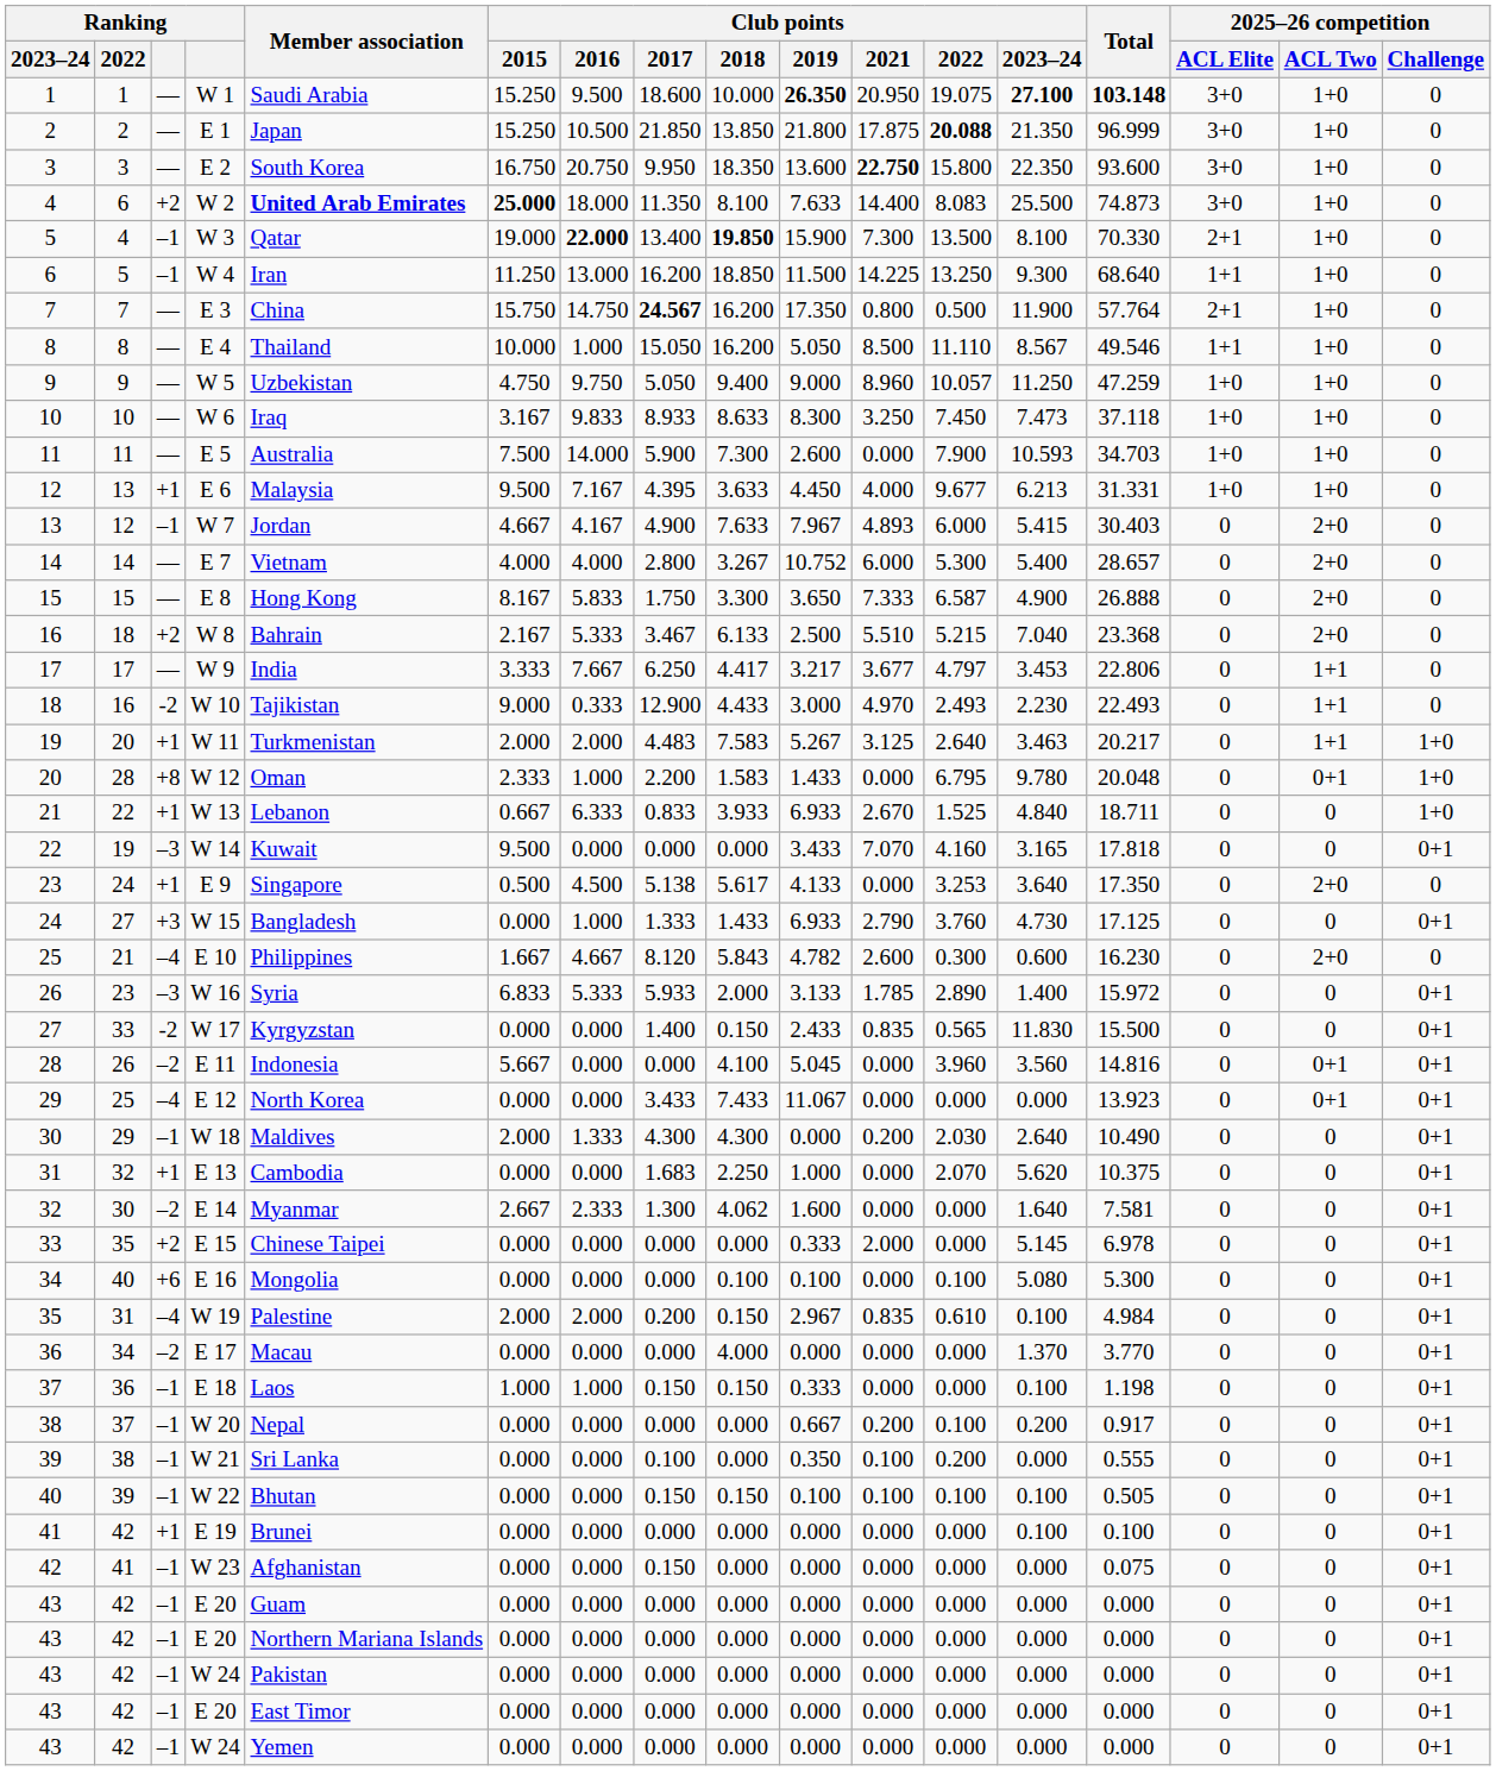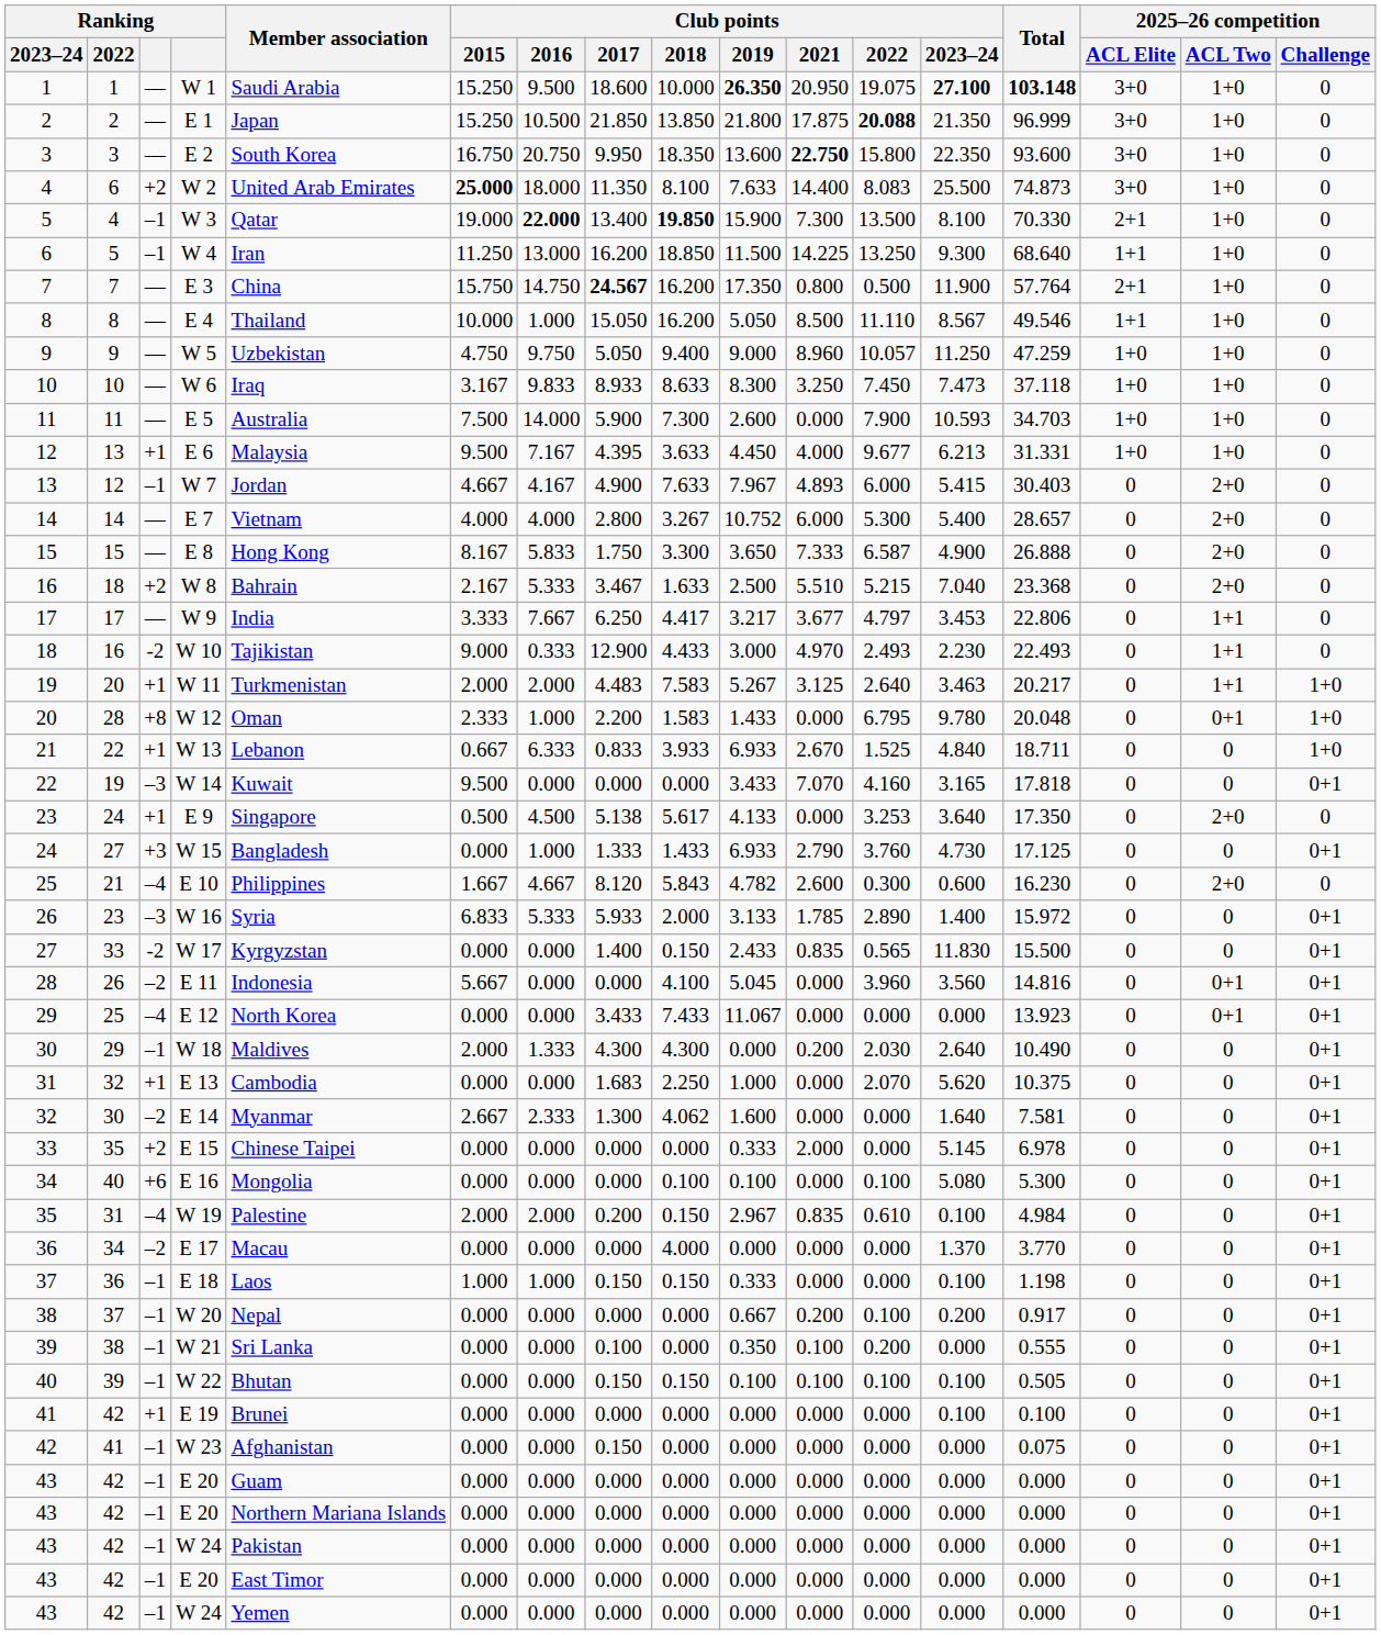 <table class = "wikitable sortable" style="text-align: center;">
 <tr>
 <th colspan="4">Ranking</th>
 <th rowspan="2">Member association<br></th>
 <th colspan="8">Club points</th>
 <th rowspan="2">Total</th>
 <th colspan="3">2025–26 competition</th>
 </tr>
 <tr>
 <th>2023–24</th>
 <th>2022<br></th>
 <th data-sort-type="number"></th>
 <th></th>
 <th>2015<br></th>
 <th>2016<br></th>
 <th>2017<br></th>
 <th>2018<br></th>
 <th>2019<br></th>
 <th>2021<br></th>
 <th>2022<br></th>
 <th>2023–24<br></th>
 <th><a href='#'>ACL Elite</a></th>
 <th><a href='#'>ACL Two</a></th>
 <th><a href='#'>Challenge</a></th>
 </tr>
 <tr>
 <td>1</td>
 <td>1</td>
 <td> —</td>
 <td>W 1</td>
 <td align=left> <a href='#'>Saudi Arabia</a> </td>
 <td>15.250</td>
 <td>9.500</td>
 <td>18.600</td>
 <td>10.000</td>
 <td><strong>26.350</strong></td>
 <td>20.950</td>
 <td>19.075</td>
 <td><strong>27.100</strong></td>
 <td><strong>103.148</strong></td>
 <td>3+0</td>
 <td>1+0</td>
 <td>0</td>
 </tr>
 <tr>
 <td>2</td>
 <td>2</td>
 <td> —</td>
 <td>E 1</td>
 <td align=left> <a href='#'>Japan</a> </td>
 <td>15.250</td>
 <td>10.500</td>
 <td>21.850</td>
 <td>13.850</td>
 <td>21.800</td>
 <td>17.875</td>
 <td><strong>20.088</strong></td>
 <td>21.350</td>
 <td>96.999</td>
 <td>3+0</td>
 <td>1+0</td>
 <td>0</td>
 </tr>
 <tr>
 <td>3</td>
 <td>3</td>
 <td> —</td>
 <td>E 2</td>
 <td align=left> <a href='#'>South Korea</a> </td>
 <td>16.750</td>
 <td>20.750</td>
 <td>9.950</td>
 <td>18.350</td>
 <td>13.600</td>
 <td><strong>22.750</strong></td>
 <td>15.800</td>
 <td>22.350</td>
 <td>93.600</td>
 <td>3+0</td>
 <td>1+0</td>
 <td>0</td>
 </tr>
 <tr>
 <td>4</td>
 <td>6</td>
 <td> +2</td>
 <td>W 2</td>
-<td align=left><strong> <a href='#'>United Arab Emirates</a> </strong></td>
+<td align=left> <a href='#'>United Arab Emirates</a> </td>
 <td><strong>25.000</strong></td>
 <td>18.000</td>
 <td>11.350</td>
 <td>8.100</td>
 <td>7.633</td>
 <td>14.400</td>
 <td>8.083</td>
 <td>25.500</td>
 <td>74.873</td>
 <td>3+0</td>
 <td>1+0</td>
 <td>0</td>
 </tr>
 <tr>
 <td>5</td>
 <td>4</td>
 <td> –1</td>
 <td>W 3</td>
 <td align=left> <a href='#'>Qatar</a> </td>
 <td>19.000</td>
 <td><strong>22.000</strong></td>
 <td>13.400</td>
 <td><strong>19.850</strong></td>
 <td>15.900</td>
 <td>7.300</td>
 <td>13.500</td>
 <td>8.100</td>
 <td>70.330</td>
 <td>2+1</td>
 <td>1+0</td>
 <td>0</td>
 </tr>
 <tr>
 <td>6</td>
 <td>5</td>
 <td> –1</td>
 <td>W 4</td>
 <td align=left> <a href='#'>Iran</a> </td>
 <td>11.250</td>
 <td>13.000</td>
 <td>16.200</td>
 <td>18.850</td>
 <td>11.500</td>
 <td>14.225</td>
 <td>13.250</td>
 <td>9.300</td>
 <td>68.640</td>
 <td>1+1</td>
 <td>1+0</td>
 <td>0</td>
 </tr>
 <tr>
 <td>7</td>
 <td>7</td>
 <td> —</td>
 <td>E 3</td>
 <td align=left> <a href='#'>China</a> </td>
 <td>15.750</td>
 <td>14.750</td>
 <td><strong>24.567</strong></td>
 <td>16.200</td>
 <td>17.350</td>
 <td>0.800</td>
 <td>0.500</td>
 <td>11.900</td>
 <td>57.764</td>
 <td>2+1</td>
 <td>1+0</td>
 <td>0</td>
 </tr>
 <tr>
 <td>8</td>
 <td>8</td>
 <td> —</td>
 <td>E 4</td>
 <td align=left> <a href='#'>Thailand</a> </td>
 <td>10.000</td>
 <td>1.000</td>
 <td>15.050</td>
 <td>16.200</td>
 <td>5.050</td>
 <td>8.500</td>
 <td>11.110</td>
 <td>8.567</td>
 <td>49.546</td>
 <td>1+1</td>
 <td>1+0</td>
 <td>0</td>
 </tr>
 <tr>
 <td>9</td>
 <td>9</td>
 <td> —</td>
 <td>W 5</td>
 <td align=left> <a href='#'>Uzbekistan</a> </td>
 <td>4.750</td>
 <td>9.750</td>
 <td>5.050</td>
 <td>9.400</td>
 <td>9.000</td>
 <td>8.960</td>
 <td>10.057</td>
 <td>11.250</td>
 <td>47.259</td>
 <td>1+0</td>
 <td>1+0</td>
 <td>0</td>
 </tr>
 <tr>
 <td>10</td>
 <td>10</td>
 <td> —</td>
 <td>W 6</td>
 <td align=left> <a href='#'>Iraq</a> </td>
 <td>3.167</td>
 <td>9.833</td>
 <td>8.933</td>
 <td>8.633</td>
 <td>8.300</td>
 <td>3.250</td>
 <td>7.450</td>
 <td>7.473</td>
 <td>37.118</td>
 <td>1+0</td>
 <td>1+0</td>
 <td>0</td>
 </tr>
 <tr>
 <td>11</td>
 <td>11</td>
 <td> —</td>
 <td>E 5</td>
 <td align=left> <a href='#'>Australia</a> </td>
 <td>7.500</td>
 <td>14.000</td>
 <td>5.900</td>
 <td>7.300</td>
 <td>2.600</td>
 <td>0.000</td>
 <td>7.900</td>
 <td>10.593</td>
 <td>34.703</td>
 <td>1+0</td>
 <td>1+0</td>
 <td>0</td>
 </tr>
 <tr>
 <td>12</td>
 <td>13</td>
 <td> +1</td>
 <td>E 6</td>
 <td align=left> <a href='#'>Malaysia</a> </td>
 <td>9.500</td>
 <td>7.167</td>
 <td>4.395</td>
 <td>3.633</td>
 <td>4.450</td>
 <td>4.000</td>
 <td>9.677</td>
 <td>6.213</td>
 <td>31.331</td>
 <td>1+0</td>
 <td>1+0</td>
 <td>0</td>
 </tr>
 <tr>
 <td>13</td>
 <td>12</td>
 <td> –1</td>
 <td>W 7</td>
 <td align=left> <a href='#'>Jordan</a> </td>
 <td>4.667</td>
 <td>4.167</td>
 <td>4.900</td>
 <td>7.633</td>
 <td>7.967</td>
 <td>4.893</td>
 <td>6.000</td>
 <td>5.415</td>
 <td>30.403</td>
 <td>0</td>
 <td>2+0</td>
 <td>0</td>
 </tr>
 <tr>
 <td>14</td>
 <td>14</td>
 <td> —</td>
 <td>E 7</td>
 <td align=left> <a href='#'>Vietnam</a> </td>
 <td>4.000</td>
 <td>4.000</td>
 <td>2.800</td>
 <td>3.267</td>
 <td>10.752</td>
 <td>6.000</td>
 <td>5.300</td>
 <td>5.400</td>
 <td>28.657</td>
 <td>0</td>
 <td>2+0</td>
 <td>0</td>
 </tr>
 <tr>
 <td>15</td>
 <td>15</td>
 <td> —</td>
 <td>E 8</td>
 <td align=left> <a href='#'>Hong Kong</a> </td>
 <td>8.167</td>
 <td>5.833</td>
 <td>1.750</td>
 <td>3.300</td>
 <td>3.650</td>
 <td>7.333</td>
 <td>6.587</td>
 <td>4.900</td>
 <td>26.888</td>
 <td>0</td>
 <td>2+0</td>
 <td>0</td>
 </tr>
 <tr>
 <td>16</td>
 <td>18</td>
 <td> +2</td>
 <td>W 8</td>
 <td align=left> <a href='#'>Bahrain</a> </td>
 <td>2.167</td>
 <td>5.333</td>
 <td>3.467</td>
-<td>6.133</td>
+<td>1.633</td>
 <td>2.500</td>
 <td>5.510</td>
 <td>5.215</td>
 <td>7.040</td>
 <td>23.368</td>
 <td>0</td>
 <td>2+0</td>
 <td>0</td>
 </tr>
 <tr>
 <td>17</td>
 <td>17</td>
 <td> —</td>
 <td>W 9</td>
 <td align=left> <a href='#'>India</a> </td>
 <td>3.333</td>
 <td>7.667</td>
 <td>6.250</td>
 <td>4.417</td>
 <td>3.217</td>
 <td>3.677</td>
 <td>4.797</td>
 <td>3.453</td>
 <td>22.806</td>
 <td>0</td>
 <td>1+1</td>
 <td>0</td>
 </tr>
 <tr>
 <td>18</td>
 <td>16</td>
 <td> -2</td>
 <td>W 10</td>
 <td align=left> <a href='#'>Tajikistan</a> </td>
 <td>9.000</td>
 <td>0.333</td>
 <td>12.900</td>
 <td>4.433</td>
 <td>3.000</td>
 <td>4.970</td>
 <td>2.493</td>
 <td>2.230</td>
 <td>22.493</td>
 <td>0</td>
 <td>1+1</td>
 <td>0</td>
 </tr>
 <tr>
 <td>19</td>
 <td>20</td>
 <td> +1</td>
 <td>W 11</td>
 <td align=left> <a href='#'>Turkmenistan</a> </td>
 <td>2.000</td>
 <td>2.000</td>
 <td>4.483</td>
 <td>7.583</td>
 <td>5.267</td>
 <td>3.125</td>
 <td>2.640</td>
 <td>3.463</td>
 <td>20.217</td>
 <td>0</td>
 <td>1+1</td>
 <td>1+0</td>
 </tr>
 <tr>
 <td>20</td>
 <td>28</td>
 <td> +8</td>
 <td>W 12</td>
 <td align="left"> <a href='#'>Oman</a> </td>
 <td>2.333</td>
 <td>1.000</td>
 <td>2.200</td>
 <td>1.583</td>
 <td>1.433</td>
 <td>0.000</td>
 <td>6.795</td>
 <td>9.780</td>
 <td>20.048</td>
 <td>0</td>
 <td>0+1</td>
 <td>1+0</td>
 </tr>
 <tr>
 <td>21</td>
 <td>22</td>
 <td> +1</td>
 <td>W 13</td>
 <td align="left"> <a href='#'>Lebanon</a> </td>
 <td>0.667</td>
 <td>6.333</td>
 <td>0.833</td>
 <td>3.933</td>
 <td>6.933</td>
 <td>2.670</td>
 <td>1.525</td>
 <td>4.840</td>
 <td>18.711</td>
 <td>0</td>
 <td>0</td>
 <td>1+0</td>
 </tr>
 <tr>
 <td>22</td>
 <td>19</td>
 <td> –3</td>
 <td>W 14</td>
 <td align="left"> <a href='#'>Kuwait</a> </td>
 <td>9.500</td>
 <td>0.000</td>
 <td>0.000</td>
 <td>0.000</td>
 <td>3.433</td>
 <td>7.070</td>
 <td>4.160</td>
 <td>3.165</td>
 <td>17.818</td>
 <td>0</td>
 <td>0</td>
 <td>0+1</td>
 </tr>
 <tr>
 <td>23</td>
 <td>24</td>
 <td> +1</td>
 <td>E 9</td>
 <td align=left> <a href='#'>Singapore</a> </td>
 <td>0.500</td>
 <td>4.500</td>
 <td>5.138</td>
 <td>5.617</td>
 <td>4.133</td>
 <td>0.000</td>
 <td>3.253</td>
 <td>3.640</td>
 <td>17.350</td>
 <td>0</td>
 <td>2+0</td>
 <td>0</td>
 </tr>
 <tr>
 <td>24</td>
 <td>27</td>
 <td> +3</td>
 <td>W 15</td>
 <td align="left"> <a href='#'>Bangladesh</a> </td>
 <td>0.000</td>
 <td>1.000</td>
 <td>1.333</td>
 <td>1.433</td>
 <td>6.933</td>
 <td>2.790</td>
 <td>3.760</td>
 <td>4.730</td>
 <td>17.125</td>
 <td>0</td>
 <td>0</td>
 <td>0+1</td>
 </tr>
 <tr>
 <td>25</td>
 <td>21</td>
 <td> –4</td>
 <td>E 10</td>
 <td align=left> <a href='#'>Philippines</a> </td>
 <td>1.667</td>
 <td>4.667</td>
 <td>8.120</td>
 <td>5.843</td>
 <td>4.782</td>
 <td>2.600</td>
 <td>0.300</td>
 <td>0.600</td>
 <td>16.230</td>
 <td>0</td>
 <td>2+0</td>
 <td>0</td>
 </tr>
 <tr>
 <td>26</td>
 <td>23</td>
 <td> –3</td>
 <td>W 16</td>
 <td align=left> <a href='#'>Syria</a> </td>
 <td>6.833</td>
 <td>5.333</td>
 <td>5.933</td>
 <td>2.000</td>
 <td>3.133</td>
 <td>1.785</td>
 <td>2.890</td>
 <td>1.400</td>
 <td>15.972</td>
 <td>0</td>
 <td>0</td>
 <td>0+1</td>
 </tr>
 <tr>
 <td>27</td>
 <td>33</td>
 <td> -2</td>
 <td>W 17</td>
 <td align=left> <a href='#'>Kyrgyzstan</a> </td>
 <td>0.000</td>
 <td>0.000</td>
 <td>1.400</td>
 <td>0.150</td>
 <td>2.433</td>
 <td>0.835</td>
 <td>0.565</td>
 <td>11.830</td>
 <td>15.500</td>
 <td>0</td>
 <td>0</td>
 <td>0+1</td>
 </tr>
 <tr>
 <td>28</td>
 <td>26</td>
 <td> –2</td>
 <td>E 11</td>
 <td align=left> <a href='#'>Indonesia</a> </td>
 <td>5.667</td>
 <td>0.000</td>
 <td>0.000</td>
 <td>4.100</td>
 <td>5.045</td>
 <td>0.000</td>
 <td>3.960</td>
 <td>3.560</td>
 <td>14.816</td>
 <td>0</td>
 <td>0+1</td>
 <td>0+1</td>
 </tr>
 <tr>
 <td>29</td>
 <td>25</td>
 <td> –4</td>
 <td>E 12</td>
 <td align=left> <a href='#'>North Korea</a> </td>
 <td>0.000</td>
 <td>0.000</td>
 <td>3.433</td>
 <td>7.433</td>
 <td>11.067</td>
 <td>0.000</td>
 <td>0.000</td>
 <td>0.000</td>
 <td>13.923</td>
 <td>0</td>
 <td>0+1</td>
 <td>0+1</td>
 </tr>
 <tr>
 <td>30</td>
 <td>29</td>
 <td> –1</td>
 <td>W 18</td>
 <td align=left> <a href='#'>Maldives</a> </td>
 <td>2.000</td>
 <td>1.333</td>
 <td>4.300</td>
 <td>4.300</td>
 <td>0.000</td>
 <td>0.200</td>
 <td>2.030</td>
 <td>2.640</td>
 <td>10.490</td>
 <td>0</td>
 <td>0</td>
 <td>0+1</td>
 </tr>
 <tr>
 <td>31</td>
 <td>32</td>
 <td> +1</td>
 <td>E 13</td>
 <td align=left> <a href='#'>Cambodia</a> </td>
 <td>0.000</td>
 <td>0.000</td>
 <td>1.683</td>
 <td>2.250</td>
 <td>1.000</td>
 <td>0.000</td>
 <td>2.070</td>
 <td>5.620</td>
 <td>10.375</td>
 <td>0</td>
 <td>0</td>
 <td>0+1</td>
 </tr>
 <tr>
 <td>32</td>
 <td>30</td>
 <td> –2</td>
 <td>E 14</td>
 <td align=left> <a href='#'>Myanmar</a> </td>
 <td>2.667</td>
 <td>2.333</td>
 <td>1.300</td>
 <td>4.062</td>
 <td>1.600</td>
 <td>0.000</td>
 <td>0.000</td>
 <td>1.640</td>
 <td>7.581</td>
 <td>0</td>
 <td>0</td>
 <td>0+1</td>
 </tr>
 <tr>
 <td>33</td>
 <td>35</td>
 <td> +2</td>
 <td>E 15</td>
 <td align=left> <a href='#'>Chinese Taipei</a> </td>
 <td>0.000</td>
 <td>0.000</td>
 <td>0.000</td>
 <td>0.000</td>
 <td>0.333</td>
 <td>2.000</td>
 <td>0.000</td>
 <td>5.145</td>
 <td>6.978</td>
 <td>0</td>
 <td>0</td>
 <td>0+1</td>
 </tr>
 <tr>
 <td>34</td>
 <td>40</td>
 <td> +6</td>
 <td>E 16</td>
 <td align=left> <a href='#'>Mongolia</a> </td>
 <td>0.000</td>
 <td>0.000</td>
 <td>0.000</td>
 <td>0.100</td>
 <td>0.100</td>
 <td>0.000</td>
 <td>0.100</td>
 <td>5.080</td>
 <td>5.300</td>
 <td>0</td>
 <td>0</td>
 <td>0+1</td>
 </tr>
 <tr>
 <td>35</td>
 <td>31</td>
 <td> –4</td>
 <td>W 19</td>
 <td align=left> <a href='#'>Palestine</a> </td>
 <td>2.000</td>
 <td>2.000</td>
 <td>0.200</td>
 <td>0.150</td>
 <td>2.967</td>
 <td>0.835</td>
 <td>0.610</td>
 <td>0.100</td>
 <td>4.984</td>
 <td>0</td>
 <td>0</td>
 <td>0+1</td>
 </tr>
 <tr>
 <td>36</td>
 <td>34</td>
 <td> –2</td>
 <td>E 17</td>
 <td align=left> <a href='#'>Macau</a> </td>
 <td>0.000</td>
 <td>0.000</td>
 <td>0.000</td>
 <td>4.000</td>
 <td>0.000</td>
 <td>0.000</td>
 <td>0.000</td>
 <td>1.370</td>
 <td>3.770</td>
 <td>0</td>
 <td>0</td>
 <td>0+1</td>
 </tr>
 <tr>
 <td>37</td>
 <td>36</td>
 <td> –1</td>
 <td>E 18</td>
 <td align=left> <a href='#'>Laos</a> </td>
 <td>1.000</td>
 <td>1.000</td>
 <td>0.150</td>
 <td>0.150</td>
 <td>0.333</td>
 <td>0.000</td>
 <td>0.000</td>
 <td>0.100</td>
 <td>1.198</td>
 <td>0</td>
 <td>0</td>
 <td>0+1</td>
 </tr>
 <tr>
 <td>38</td>
 <td>37</td>
 <td> –1</td>
 <td>W 20</td>
 <td align=left> <a href='#'>Nepal</a> </td>
 <td>0.000</td>
 <td>0.000</td>
 <td>0.000</td>
 <td>0.000</td>
 <td>0.667</td>
 <td>0.200</td>
 <td>0.100</td>
 <td>0.200</td>
 <td>0.917</td>
 <td>0</td>
 <td>0</td>
 <td>0+1</td>
 </tr>
 <tr>
 <td>39</td>
 <td>38</td>
 <td> –1</td>
 <td>W 21</td>
 <td align=left> <a href='#'>Sri Lanka</a> </td>
 <td>0.000</td>
 <td>0.000</td>
 <td>0.100</td>
 <td>0.000</td>
 <td>0.350</td>
 <td>0.100</td>
 <td>0.200</td>
 <td>0.000</td>
 <td>0.555</td>
 <td>0</td>
 <td>0</td>
 <td>0+1</td>
 </tr>
 <tr>
 <td>40</td>
 <td>39</td>
 <td> –1</td>
 <td>W 22</td>
 <td align=left> <a href='#'>Bhutan</a> </td>
 <td>0.000</td>
 <td>0.000</td>
 <td>0.150</td>
 <td>0.150</td>
 <td>0.100</td>
 <td>0.100</td>
 <td>0.100</td>
 <td>0.100</td>
 <td>0.505</td>
 <td>0</td>
 <td>0</td>
 <td>0+1</td>
 </tr>
 <tr>
 <td>41</td>
 <td>42</td>
 <td> +1</td>
 <td>E 19</td>
 <td align=left> <a href='#'>Brunei</a> </td>
 <td>0.000</td>
 <td>0.000</td>
 <td>0.000</td>
 <td>0.000</td>
 <td>0.000</td>
 <td>0.000</td>
 <td>0.000</td>
 <td>0.100</td>
 <td>0.100</td>
 <td>0</td>
 <td>0</td>
 <td>0+1</td>
 </tr>
 <tr>
 <td>42</td>
 <td>41</td>
 <td> –1</td>
 <td>W 23</td>
 <td align=left> <a href='#'>Afghanistan</a> </td>
 <td>0.000</td>
 <td>0.000</td>
 <td>0.150</td>
 <td>0.000</td>
 <td>0.000</td>
 <td>0.000</td>
 <td>0.000</td>
 <td>0.000</td>
 <td>0.075</td>
 <td>0</td>
 <td>0</td>
 <td>0+1</td>
 </tr>
 <tr>
 <td>43</td>
 <td>42</td>
 <td> –1</td>
 <td>E 20</td>
 <td align=left> <a href='#'>Guam</a> </td>
 <td>0.000</td>
 <td>0.000</td>
 <td>0.000</td>
 <td>0.000</td>
 <td>0.000</td>
 <td>0.000</td>
 <td>0.000</td>
 <td>0.000</td>
 <td>0.000</td>
 <td>0</td>
 <td>0</td>
 <td>0+1</td>
 </tr>
 <tr>
 <td>43</td>
 <td>42</td>
 <td> –1</td>
 <td>E 20</td>
 <td align=left> <a href='#'>Northern Mariana Islands</a> </td>
 <td>0.000</td>
 <td>0.000</td>
 <td>0.000</td>
 <td>0.000</td>
 <td>0.000</td>
 <td>0.000</td>
 <td>0.000</td>
 <td>0.000</td>
 <td>0.000</td>
 <td>0</td>
 <td>0</td>
 <td>0+1</td>
 </tr>
 <tr>
 <td>43</td>
 <td>42</td>
 <td> –1</td>
 <td>W 24</td>
 <td align=left> <a href='#'>Pakistan</a> </td>
 <td>0.000</td>
 <td>0.000</td>
 <td>0.000</td>
 <td>0.000</td>
 <td>0.000</td>
 <td>0.000</td>
 <td>0.000</td>
 <td>0.000</td>
 <td>0.000</td>
 <td>0</td>
 <td>0</td>
 <td>0+1</td>
 </tr>
 <tr>
 <td>43</td>
 <td>42</td>
 <td> –1</td>
 <td>E 20</td>
 <td align=left> <a href='#'>East Timor</a> </td>
 <td>0.000</td>
 <td>0.000</td>
 <td>0.000</td>
 <td>0.000</td>
 <td>0.000</td>
 <td>0.000</td>
 <td>0.000</td>
 <td>0.000</td>
 <td>0.000</td>
 <td>0</td>
 <td>0</td>
 <td>0+1</td>
 </tr>
 <tr>
 <td>43</td>
 <td>42</td>
 <td> –1</td>
 <td>W 24</td>
 <td align=left> <a href='#'>Yemen</a>  </td>
 <td>0.000</td>
 <td>0.000</td>
 <td>0.000</td>
 <td>0.000</td>
 <td>0.000</td>
 <td>0.000</td>
 <td>0.000</td>
 <td>0.000</td>
 <td>0.000</td>
 <td>0</td>
 <td>0</td>
 <td>0+1</td>
 </tr>
 </table>
